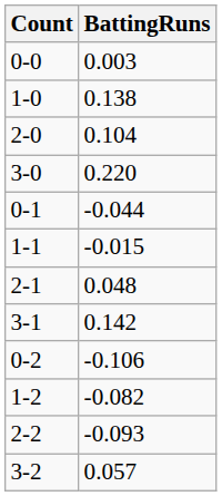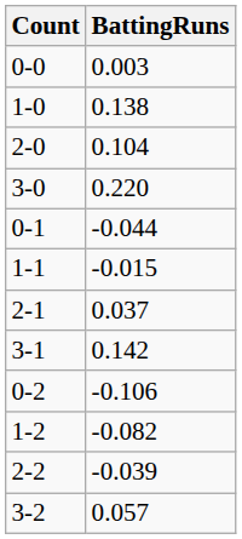 <table class="wikitable">
 <tr>
 <th>Count</th>
 <th>BattingRuns</th>
 </tr>
 <tr>
 <td>0-0</td>
 <td>0.003</td>
 </tr>
 <tr>
 <td>1-0</td>
 <td>0.138</td>
 </tr>
 <tr>
 <td>2-0</td>
 <td>0.104</td>
 </tr>
 <tr>
 <td>3-0</td>
 <td>0.220</td>
 </tr>
 <tr>
 <td>0-1</td>
 <td>-0.044</td>
 </tr>
 <tr>
 <td>1-1</td>
 <td>-0.015</td>
 </tr>
 <tr>
 <td>2-1</td>
-<td>0.048</td>
+<td>0.037</td>
 </tr>
 <tr>
 <td>3-1</td>
 <td>0.142</td>
 </tr>
 <tr>
 <td>0-2</td>
 <td>-0.106</td>
 </tr>
 <tr>
 <td>1-2</td>
 <td>-0.082</td>
 </tr>
 <tr>
 <td>2-2</td>
-<td>-0.093</td>
+<td>-0.039</td>
 </tr>
 <tr>
 <td>3-2</td>
 <td>0.057</td>
 </tr>
 </table>
